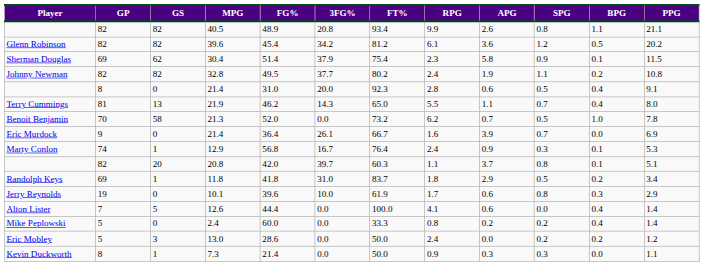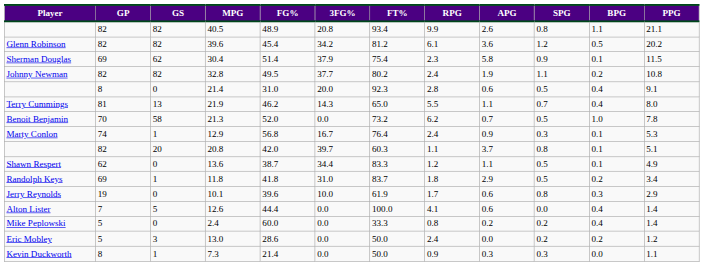 <table class="wikitable sortable" style="font-size: 90%">
 <tr>
 <th style="background:#4B0082; color:#FFFFFF; border-top:#00471B 3px solid; border-bottom:#00471B 3px solid;" width="10%">Player</th>
 <th style="background:#4B0082; color:#FFFFFF; border-top:#00471B 3px solid; border-bottom:#00471B 3px solid;" width="6%">GP</th>
 <th style="background:#4B0082; color:#FFFFFF; border-top:#00471B 3px solid; border-bottom:#00471B 3px solid;" width="6%">GS</th>
 <th style="background:#4B0082; color:#FFFFFF; border-top:#00471B 3px solid; border-bottom:#00471B 3px solid;" width="6%">MPG</th>
 <th style="background:#4B0082; color:#FFFFFF; border-top:#00471B 3px solid; border-bottom:#00471B 3px solid;"width="6%">FG%</th>
 <th style="background:#4B0082; color:#FFFFFF; border-top:#00471B 3px solid; border-bottom:#00471B 3px solid;" width="6%">3FG%</th>
 <th style="background:#4B0082; color:#FFFFFF; border-top:#00471B 3px solid; border-bottom:#00471B 3px solid;" width="6%">FT%</th>
 <th style="background:#4B0082; color:#FFFFFF; border-top:#00471B 3px solid; border-bottom:#00471B 3px solid;"width="6%">RPG</th>
 <th style="background:#4B0082; color:#FFFFFF; border-top:#00471B 3px solid; border-bottom:#00471B 3px solid;"width="6%">APG</th>
 <th style="background:#4B0082; color:#FFFFFF; border-top:#00471B 3px solid; border-bottom:#00471B 3px solid;"width="6%">SPG</th>
 <th style="background:#4B0082; color:#FFFFFF; border-top:#00471B 3px solid; border-bottom:#00471B 3px solid;"width="6%">BPG</th>
 <th style="background:#4B0082; color:#FFFFFF; border-top:#00471B 3px solid; border-bottom:#00471B 3px solid;"width="6%">PPG</th>
 </tr>
 <tr>
 <td></td>
 <td>82</td>
 <td>82</td>
 <td>40.5</td>
 <td>48.9</td>
 <td>20.8</td>
 <td>93.4</td>
 <td>9.9</td>
 <td>2.6</td>
 <td>0.8</td>
 <td>1.1</td>
 <td>21.1</td>
 </tr>
 <tr>
 <td><a href='#'>Glenn Robinson</a></td>
 <td>82</td>
 <td>82</td>
 <td>39.6</td>
 <td>45.4</td>
 <td>34.2</td>
 <td>81.2</td>
 <td>6.1</td>
 <td>3.6</td>
 <td>1.2</td>
 <td>0.5</td>
 <td>20.2</td>
 </tr>
 <tr>
 <td><a href='#'>Sherman Douglas</a></td>
 <td>69</td>
 <td>62</td>
 <td>30.4</td>
 <td>51.4</td>
 <td>37.9</td>
 <td>75.4</td>
 <td>2.3</td>
 <td>5.8</td>
 <td>0.9</td>
 <td>0.1</td>
 <td>11.5</td>
 </tr>
 <tr>
 <td><a href='#'>Johnny Newman</a></td>
 <td>82</td>
 <td>82</td>
 <td>32.8</td>
 <td>49.5</td>
 <td>37.7</td>
 <td>80.2</td>
 <td>2.4</td>
 <td>1.9</td>
 <td>1.1</td>
 <td>0.2</td>
 <td>10.8</td>
 </tr>
 <tr>
 <td></td>
 <td>8</td>
 <td>0</td>
 <td>21.4</td>
 <td>31.0</td>
 <td>20.0</td>
 <td>92.3</td>
 <td>2.8</td>
 <td>0.6</td>
 <td>0.5</td>
 <td>0.4</td>
 <td>9.1</td>
 </tr>
 <tr>
 <td><a href='#'>Terry Cummings</a></td>
 <td>81</td>
 <td>13</td>
 <td>21.9</td>
 <td>46.2</td>
 <td>14.3</td>
 <td>65.0</td>
 <td>5.5</td>
 <td>1.1</td>
 <td>0.7</td>
 <td>0.4</td>
 <td>8.0</td>
 </tr>
 <tr>
 <td><a href='#'>Benoit Benjamin</a></td>
 <td>70</td>
 <td>58</td>
 <td>21.3</td>
 <td>52.0</td>
 <td>0.0</td>
 <td>73.2</td>
 <td>6.2</td>
 <td>0.7</td>
 <td>0.5</td>
 <td>1.0</td>
 <td>7.8</td>
 </tr>
 <tr>
-<td><a href='#'>Eric Murdock</a></td>
-<td>9</td>
-<td>0</td>
-<td>21.4</td>
-<td>36.4</td>
-<td>26.1</td>
-<td>66.7</td>
-<td>1.6</td>
-<td>3.9</td>
-<td>0.7</td>
-<td>0.0</td>
-<td>6.9</td>
-</tr>
-<tr>
 <td><a href='#'>Marty Conlon</a></td>
 <td>74</td>
 <td>1</td>
 <td>12.9</td>
 <td>56.8</td>
 <td>16.7</td>
 <td>76.4</td>
 <td>2.4</td>
 <td>0.9</td>
 <td>0.3</td>
 <td>0.1</td>
 <td>5.3</td>
 </tr>
 <tr>
 <td></td>
 <td>82</td>
 <td>20</td>
 <td>20.8</td>
 <td>42.0</td>
 <td>39.7</td>
 <td>60.3</td>
 <td>1.1</td>
 <td>3.7</td>
 <td>0.8</td>
 <td>0.1</td>
 <td>5.1</td>
+</tr>
+<tr>
+<td><a href='#'>Shawn Respert</a></td>
+<td>62</td>
+<td>0</td>
+<td>13.6</td>
+<td>38.7</td>
+<td>34.4</td>
+<td>83.3</td>
+<td>1.2</td>
+<td>1.1</td>
+<td>0.5</td>
+<td>0.1</td>
+<td>4.9</td>
 </tr>
 <tr>
 <td><a href='#'>Randolph Keys</a></td>
 <td>69</td>
 <td>1</td>
 <td>11.8</td>
 <td>41.8</td>
 <td>31.0</td>
 <td>83.7</td>
 <td>1.8</td>
 <td>2.9</td>
 <td>0.5</td>
 <td>0.2</td>
 <td>3.4</td>
 </tr>
 <tr>
 <td><a href='#'>Jerry Reynolds</a></td>
 <td>19</td>
 <td>0</td>
 <td>10.1</td>
 <td>39.6</td>
 <td>10.0</td>
 <td>61.9</td>
 <td>1.7</td>
 <td>0.6</td>
 <td>0.8</td>
 <td>0.3</td>
 <td>2.9</td>
 </tr>
 <tr>
 <td><a href='#'>Alton Lister</a></td>
 <td>7</td>
 <td>5</td>
 <td>12.6</td>
 <td>44.4</td>
 <td>0.0</td>
 <td>100.0</td>
 <td>4.1</td>
 <td>0.6</td>
 <td>0.0</td>
 <td>0.4</td>
 <td>1.4</td>
 </tr>
 <tr>
 <td><a href='#'>Mike Peplowski</a></td>
 <td>5</td>
 <td>0</td>
 <td>2.4</td>
 <td>60.0</td>
 <td>0.0</td>
 <td>33.3</td>
 <td>0.8</td>
 <td>0.2</td>
 <td>0.2</td>
 <td>0.4</td>
 <td>1.4</td>
 </tr>
 <tr>
 <td><a href='#'>Eric Mobley</a></td>
 <td>5</td>
 <td>3</td>
 <td>13.0</td>
 <td>28.6</td>
 <td>0.0</td>
 <td>50.0</td>
 <td>2.4</td>
 <td>0.0</td>
 <td>0.2</td>
 <td>0.2</td>
 <td>1.2</td>
 </tr>
 <tr>
 <td><a href='#'>Kevin Duckworth</a></td>
 <td>8</td>
 <td>1</td>
 <td>7.3</td>
 <td>21.4</td>
 <td>0.0</td>
 <td>50.0</td>
 <td>0.9</td>
 <td>0.3</td>
 <td>0.3</td>
 <td>0.0</td>
 <td>1.1</td>
 </tr>
 </table>
